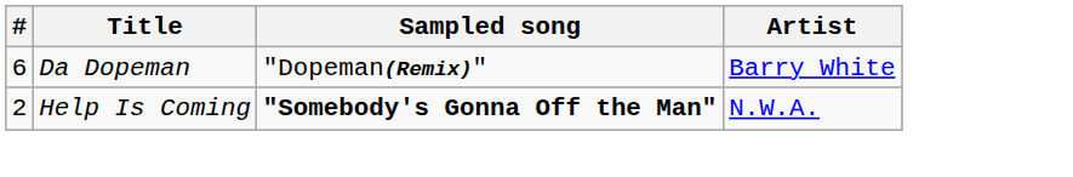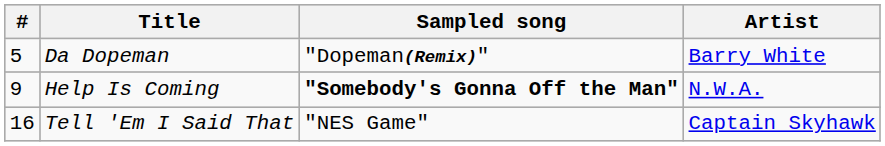 <table class="wikitable">
 <tr>
 <th>#</th>
 <th>Title</th>
 <th>Sampled song</th>
 <th>Artist</th>
 </tr>
 <tr>
-<td>6</td>
+<td>5</td>
 <td><em>Da Dopeman</em></td>
 <td>"Dopeman<small><strong><em>(Remix)</em></strong></small>"</td>
 <td><a href='#'>Barry White</a></td>
 </tr>
 <tr>
-<td>2</td>
+<td>9</td>
 <td><em>Help Is Coming</em></td>
 <td><strong>"Somebody's Gonna Off the Man"</strong></td>
 <td><a href='#'>N.W.A.</a></td>
 </tr>
+<tr>
+<td>16</td>
+<td><em>Tell 'Em I Said That</em></td>
+<td>"NES Game"</td>
+<td><a href='#'>Captain Skyhawk</a></td>
+</tr>
 </table>
